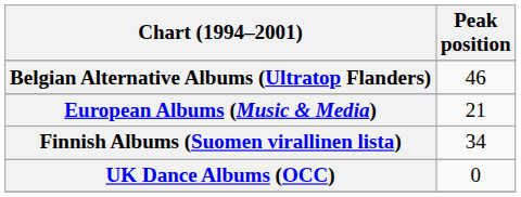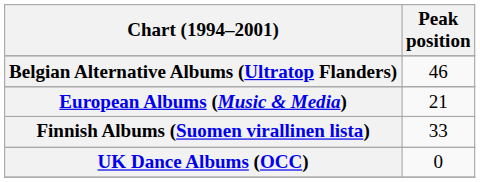 <table class="wikitable sortable plainrowheaders" style="text-align:center">
 <tr>
 <th scope="col">Chart (1994–2001)</th>
 <th scope="col">Peak<br>position</th>
 </tr>
 <tr>
 </tr>
 <tr>
 </tr>
 <tr>
 </tr>
 <tr>
 <th scope="row">Belgian Alternative Albums (<a href='#'>Ultratop</a> Flanders)</th>
 <td>46</td>
 </tr>
 <tr>
 </tr>
 <tr>
 </tr>
 <tr>
 <th scope="row"><a href='#'>European Albums</a> (<em><a href='#'>Music & Media</a></em>)</th>
 <td>21</td>
 </tr>
 <tr>
 <th scope="row">Finnish Albums (<a href='#'>Suomen virallinen lista</a>)</th>
-<td>34</td>
+<td>33</td>
 </tr>
 <tr>
 </tr>
 <tr>
 </tr>
 <tr>
 </tr>
 <tr>
 </tr>
 <tr>
 </tr>
 <tr>
 </tr>
 <tr>
 </tr>
 <tr>
 </tr>
 <tr>
 <th scope="row"><a href='#'>UK Dance Albums</a> (<a href='#'>OCC</a>)</th>
 <td>0</td>
 </tr>
 <tr>
 </tr>
 <tr>
 </tr>
 </table>
